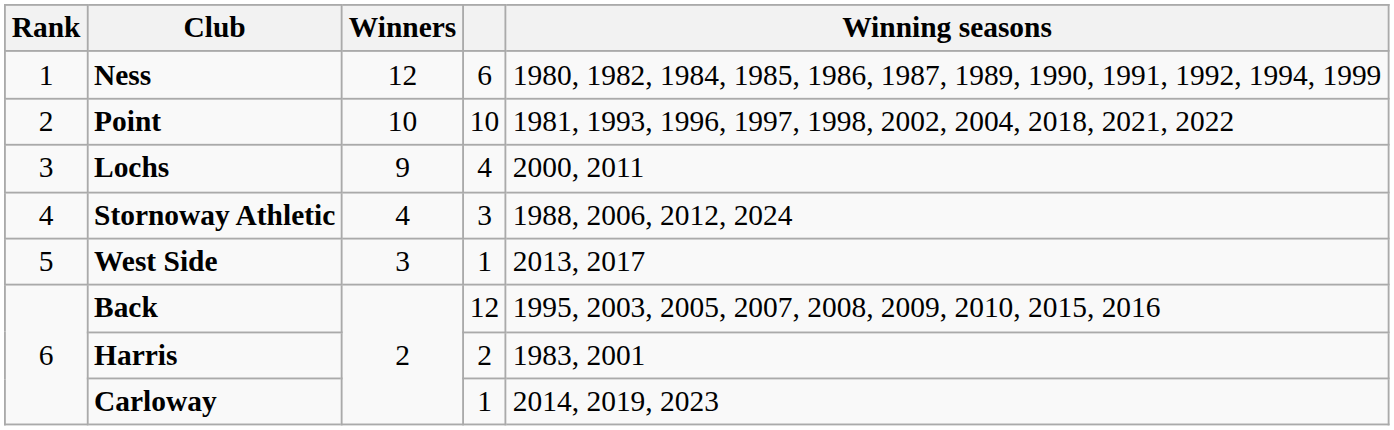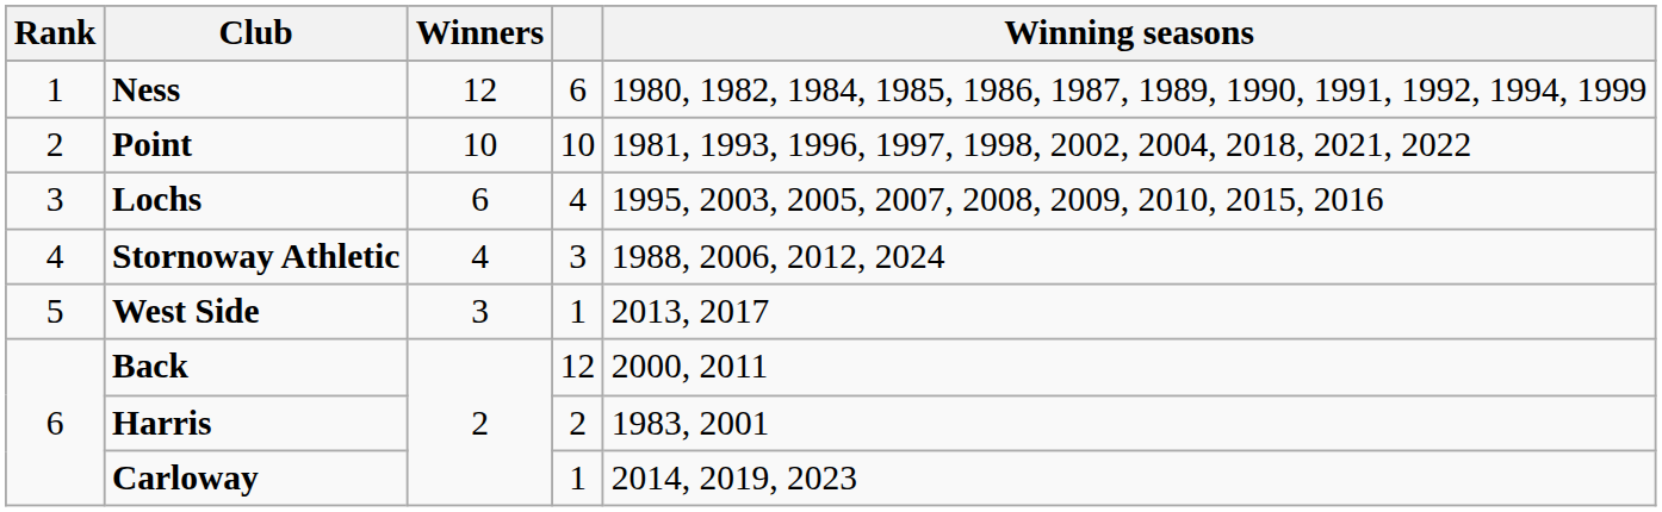 <table class="wikitable sortable">
 <tr>
 <th>Rank</th>
 <th>Club</th>
 <th>Winners</th>
 <th></th>
 <th>Winning seasons</th>
 </tr>
 <tr>
 <td align="center">1</td>
 <td><strong>Ness</strong></td>
 <td align="center">12</td>
 <td align="center">6</td>
 <td>1980, 1982, 1984, 1985, 1986, 1987, 1989, 1990, 1991, 1992, 1994, 1999</td>
 </tr>
 <tr>
 <td align="center">2</td>
 <td><strong>Point</strong></td>
 <td align="center">10</td>
 <td align="center">10</td>
 <td>1981, 1993, 1996, 1997, 1998, 2002, 2004, 2018, 2021, 2022</td>
 </tr>
 <tr>
 <td align="center">3</td>
 <td><strong>Lochs</strong></td>
-<td align="center">9</td>
+<td align="center">6</td>
 <td align="center">4</td>
-<td>2000, 2011</td>
+<td>1995, 2003, 2005, 2007, 2008, 2009, 2010, 2015, 2016</td>
 </tr>
 <tr>
 <td align="center">4</td>
 <td><strong>Stornoway Athletic</strong></td>
 <td align="center">4</td>
 <td align="center">3</td>
 <td>1988, 2006, 2012, 2024</td>
 </tr>
 <tr>
 <td align="center">5</td>
 <td><strong>West Side</strong></td>
 <td align="center">3</td>
 <td align="center">1</td>
 <td>2013, 2017</td>
 </tr>
 <tr>
 <td align="center" rowspan="3">6</td>
 <td><strong>Back</strong></td>
 <td align="center" rowspan=3>2</td>
 <td align="center">12</td>
-<td>1995, 2003, 2005, 2007, 2008, 2009, 2010, 2015, 2016</td>
+<td>2000, 2011</td>
 </tr>
 <tr>
 <td><strong>Harris</strong></td>
 <td align="center">2</td>
 <td>1983, 2001</td>
 </tr>
 <tr>
 <td><strong>Carloway</strong></td>
 <td align="center">1</td>
 <td>2014, 2019, 2023</td>
 </tr>
 </table>
